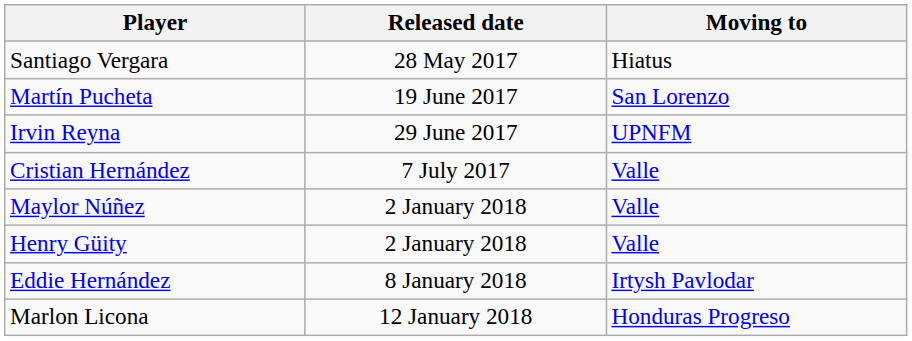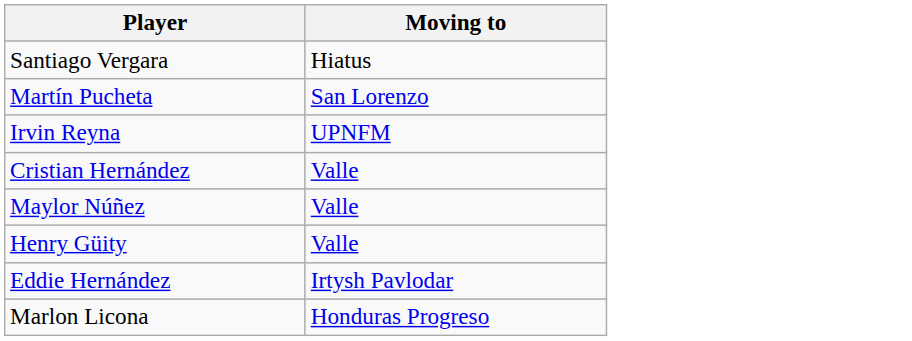 <table class="wikitable">
 <tr>
 <th width="200">Player</th>
-<th width="200">Released date</th>
 <th width="200">Moving to</th>
 </tr>
 <tr>
 <td> Santiago Vergara</td>
-<td align="center">28 May 2017</td>
 <td>Hiatus</td>
 </tr>
 <tr>
 <td> <a href='#'>Martín Pucheta</a></td>
-<td align="center">19 June 2017</td>
 <td> <a href='#'>San Lorenzo</a></td>
 </tr>
 <tr>
 <td> <a href='#'>Irvin Reyna</a></td>
-<td align="center">29 June 2017</td>
 <td> <a href='#'>UPNFM</a></td>
 </tr>
 <tr>
 <td> <a href='#'>Cristian Hernández</a></td>
-<td align="center">7 July 2017</td>
 <td> <a href='#'>Valle</a></td>
 </tr>
 <tr>
 <td> <a href='#'>Maylor Núñez</a></td>
-<td align="center">2 January 2018</td>
 <td> <a href='#'>Valle</a></td>
 </tr>
 <tr>
 <td> <a href='#'>Henry Güity</a></td>
-<td align="center">2 January 2018</td>
 <td> <a href='#'>Valle</a></td>
 </tr>
 <tr>
 <td> <a href='#'>Eddie Hernández</a></td>
-<td align="center">8 January 2018</td>
 <td> <a href='#'>Irtysh Pavlodar</a></td>
 </tr>
 <tr>
 <td> Marlon Licona</td>
-<td align="center">12 January 2018</td>
 <td> <a href='#'>Honduras Progreso</a></td>
 </tr>
 </table>
